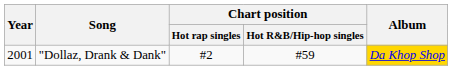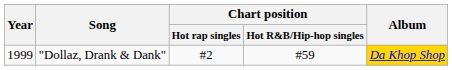 <table class="wikitable">
 <tr>
 <th rowspan="2">Year</th>
 <th rowspan="2">Song</th>
 <th colspan="2">Chart position</th>
 <th rowspan="2">Album</th>
 </tr>
 <tr>
 <th><small>Hot rap singles</small></th>
 <th><small>Hot R&B/Hip-hop singles</small></th>
 </tr>
 <tr>
-<td>2001</td>
+<td>1999</td>
 <td>"Dollaz, Drank & Dank"</td>
 <td align="center">#2</td>
 <td align="center">#59</td>
 <td style="background: gold;"><em><a href='#'>Da Khop Shop</a></em></td>
 </tr>
 </table>
